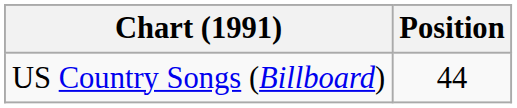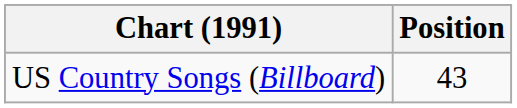 <table class="wikitable sortable">
 <tr>
 <th scope="col">Chart (1991)</th>
 <th scope="col">Position</th>
 </tr>
 <tr>
 <td>US <a href='#'>Country Songs</a> (<em><a href='#'>Billboard</a></em>)</td>
-<td align="center">44</td>
+<td align="center">43</td>
 </tr>
 </table>
